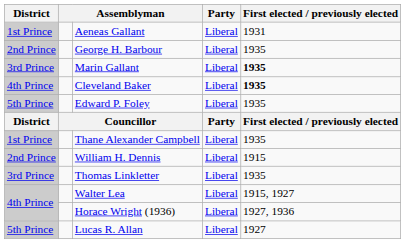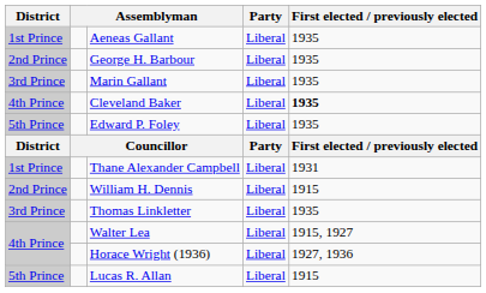 <table class="wikitable sortable">
 <tr>
 <th>District</th>
 <th colspan="2">Assemblyman</th>
 <th>Party</th>
 <th>First elected / previously elected</th>
 </tr>
 <tr>
 <td bgcolor="CCCCCC"><a href='#'>1st Prince</a></td>
 <td>   </td>
 <td><a href='#'>Aeneas Gallant</a></td>
 <td><a href='#'>Liberal</a></td>
-<td>1931</td>
+<td>1935</td>
 </tr>
 <tr>
 <td bgcolor="CCCCCC"><a href='#'>2nd Prince</a></td>
 <td>   </td>
 <td><a href='#'>George H. Barbour</a></td>
 <td><a href='#'>Liberal</a></td>
 <td>1935</td>
 </tr>
 <tr>
 <td bgcolor="CCCCCC"><a href='#'>3rd Prince</a></td>
 <td>   </td>
 <td><a href='#'>Marin Gallant</a></td>
 <td><a href='#'>Liberal</a></td>
-<td><strong>1935</strong></td>
+<td>1935</td>
 </tr>
 <tr>
 <td bgcolor="CCCCCC"><a href='#'>4th Prince</a></td>
 <td>   </td>
 <td><a href='#'>Cleveland Baker</a></td>
 <td><a href='#'>Liberal</a></td>
 <td><strong>1935</strong></td>
 </tr>
 <tr>
 <td bgcolor="CCCCCC"><a href='#'>5th Prince</a></td>
 <td>   </td>
 <td><a href='#'>Edward P. Foley</a></td>
 <td><a href='#'>Liberal</a></td>
 <td>1935</td>
 </tr>
 <tr>
 <th>District</th>
 <th colspan="2">Councillor</th>
 <th>Party</th>
 <th>First elected / previously elected</th>
 </tr>
 <tr>
 <td bgcolor="CCCCCC"><a href='#'>1st Prince</a></td>
 <td>   </td>
 <td><a href='#'>Thane Alexander Campbell</a></td>
 <td><a href='#'>Liberal</a></td>
-<td>1935</td>
+<td>1931</td>
 </tr>
 <tr>
 <td bgcolor="CCCCCC"><a href='#'>2nd Prince</a></td>
 <td>   </td>
 <td><a href='#'>William H. Dennis</a></td>
 <td><a href='#'>Liberal</a></td>
 <td>1915</td>
 </tr>
 <tr>
 <td bgcolor="CCCCCC"><a href='#'>3rd Prince</a></td>
 <td>   </td>
 <td><a href='#'>Thomas Linkletter</a></td>
 <td><a href='#'>Liberal</a></td>
 <td>1935</td>
 </tr>
 <tr>
 <td rowspan=2 bgcolor="CCCCCC"><a href='#'>4th Prince</a></td>
 <td>    <br></td>
 <td><a href='#'>Walter Lea</a></td>
 <td><a href='#'>Liberal</a></td>
 <td>1915, 1927</td>
 </tr>
 <tr>
 <td> </td>
 <td><a href='#'>Horace Wright</a> (1936)</td>
 <td><a href='#'>Liberal</a></td>
 <td>1927, 1936</td>
 </tr>
 <tr>
 <td bgcolor="CCCCCC"><a href='#'>5th Prince</a></td>
 <td>   </td>
 <td><a href='#'>Lucas R. Allan</a></td>
 <td><a href='#'>Liberal</a></td>
-<td>1927</td>
+<td>1915</td>
 </tr>
 </table>
